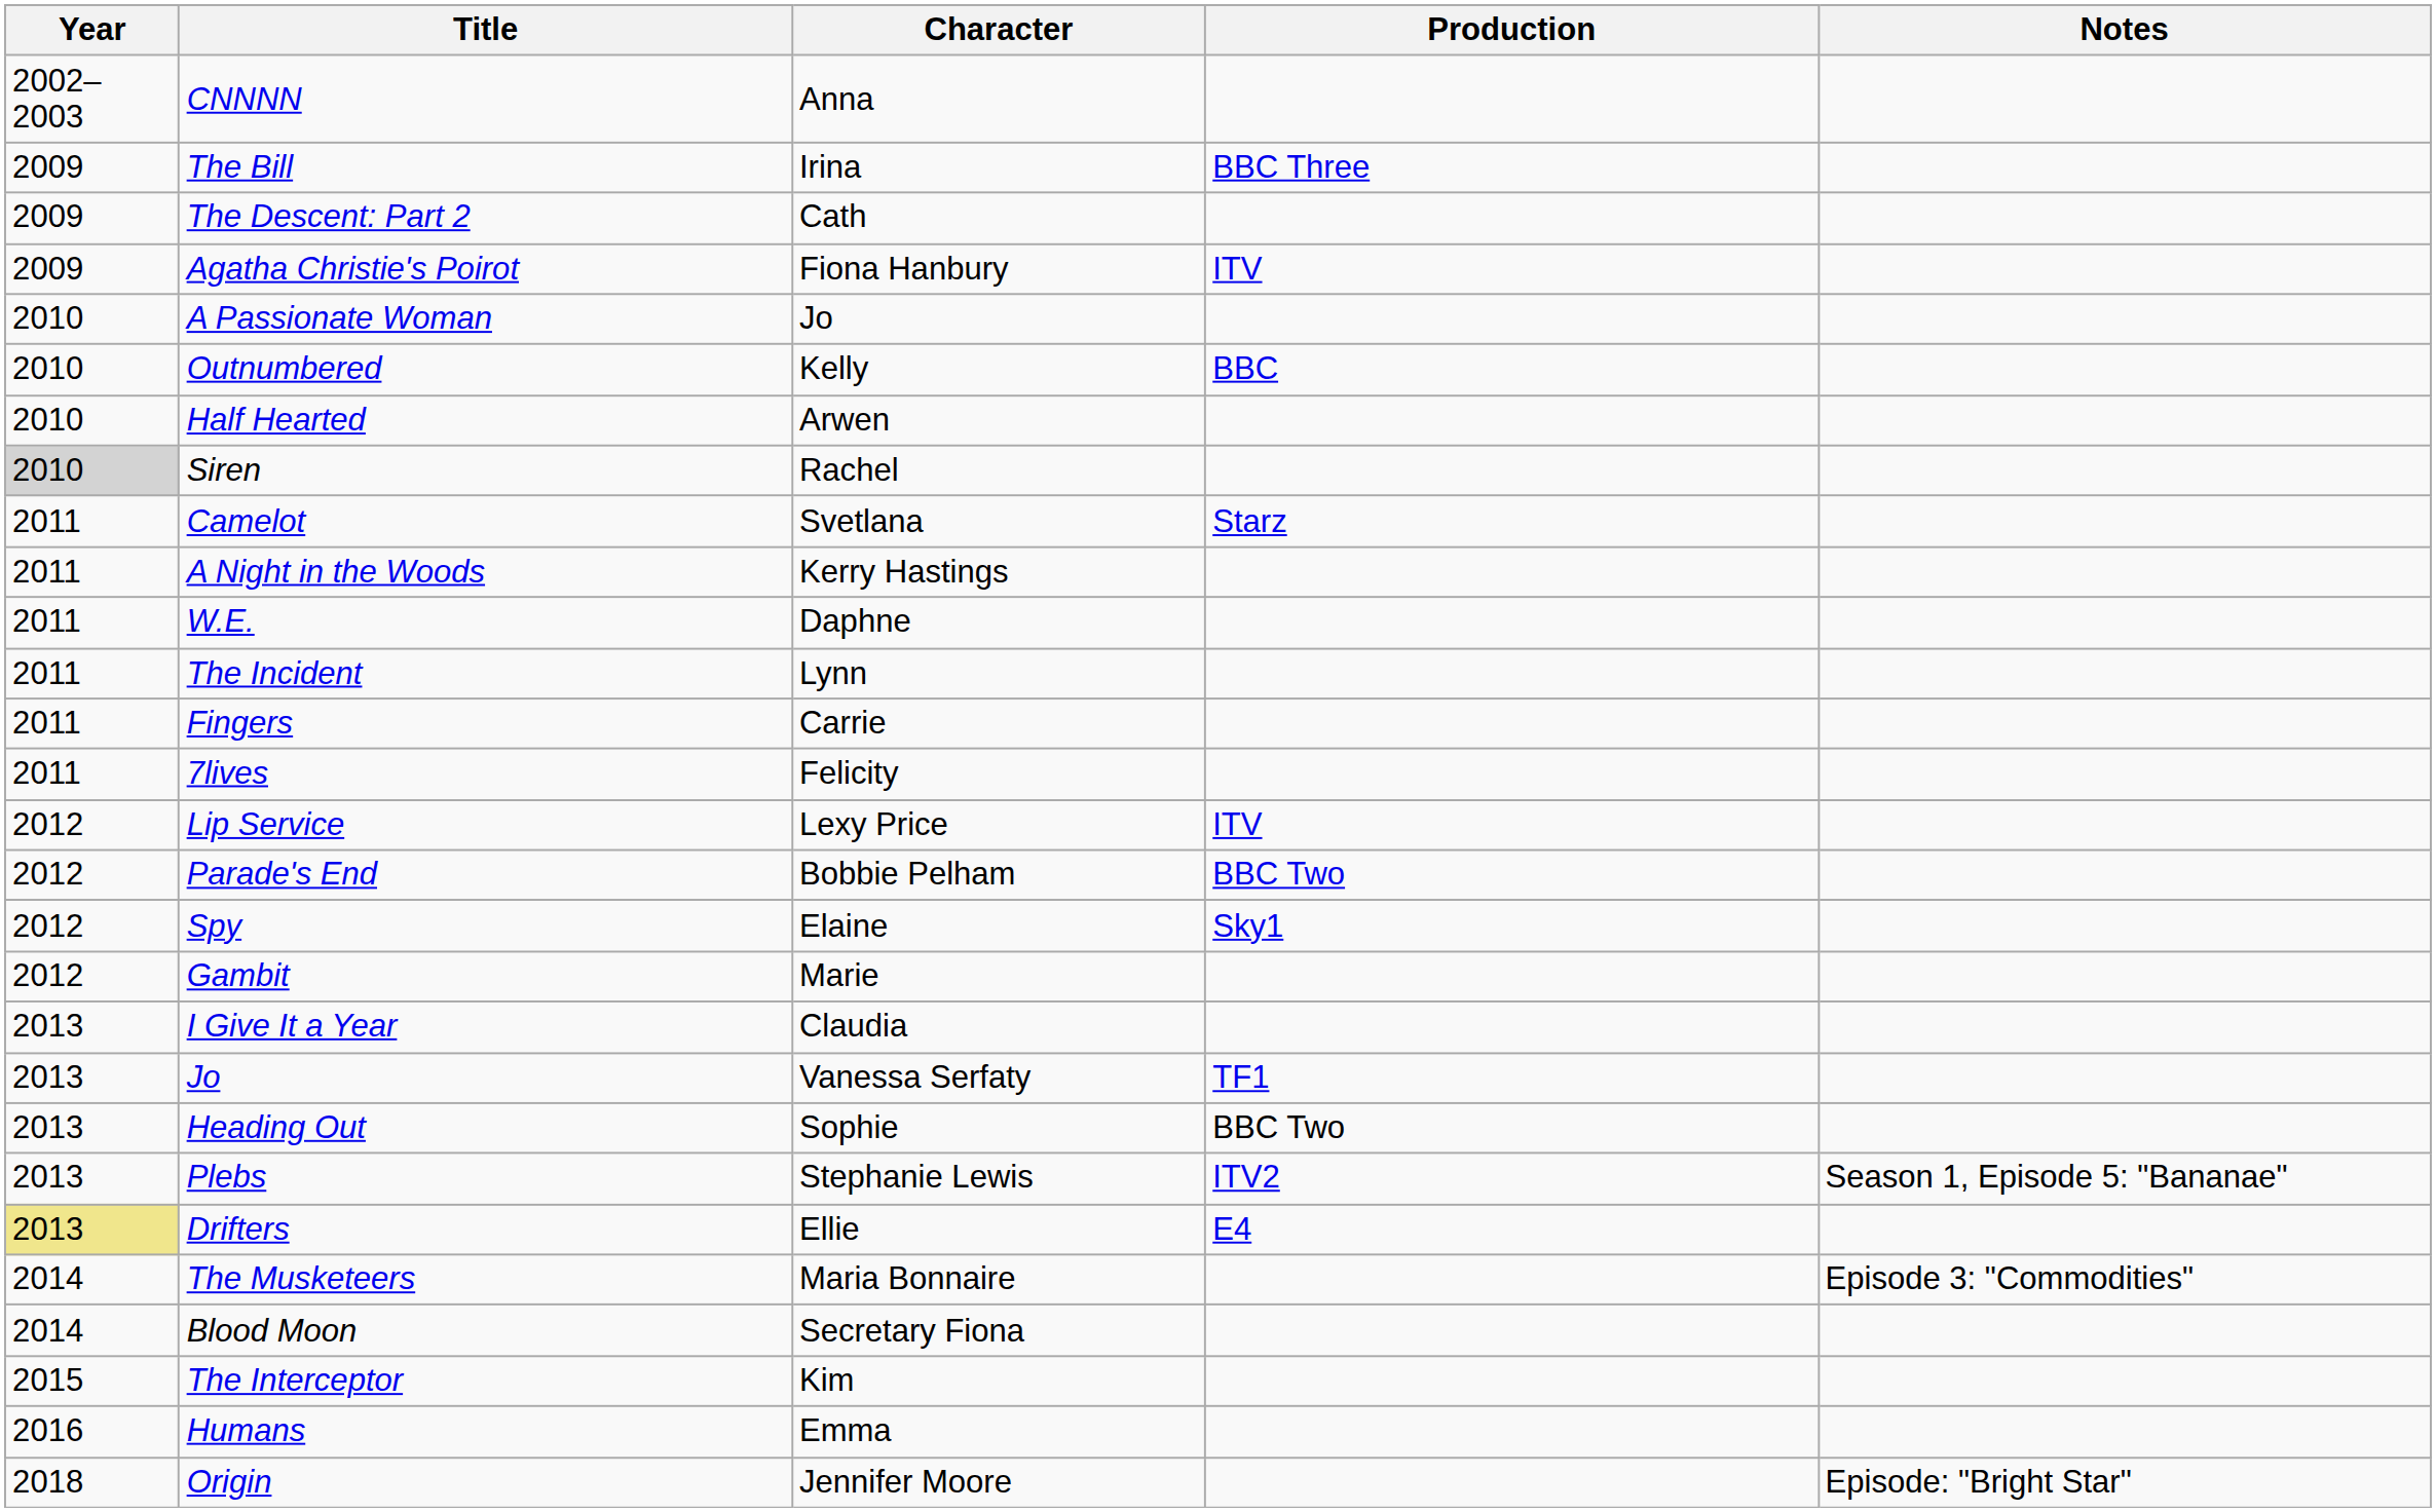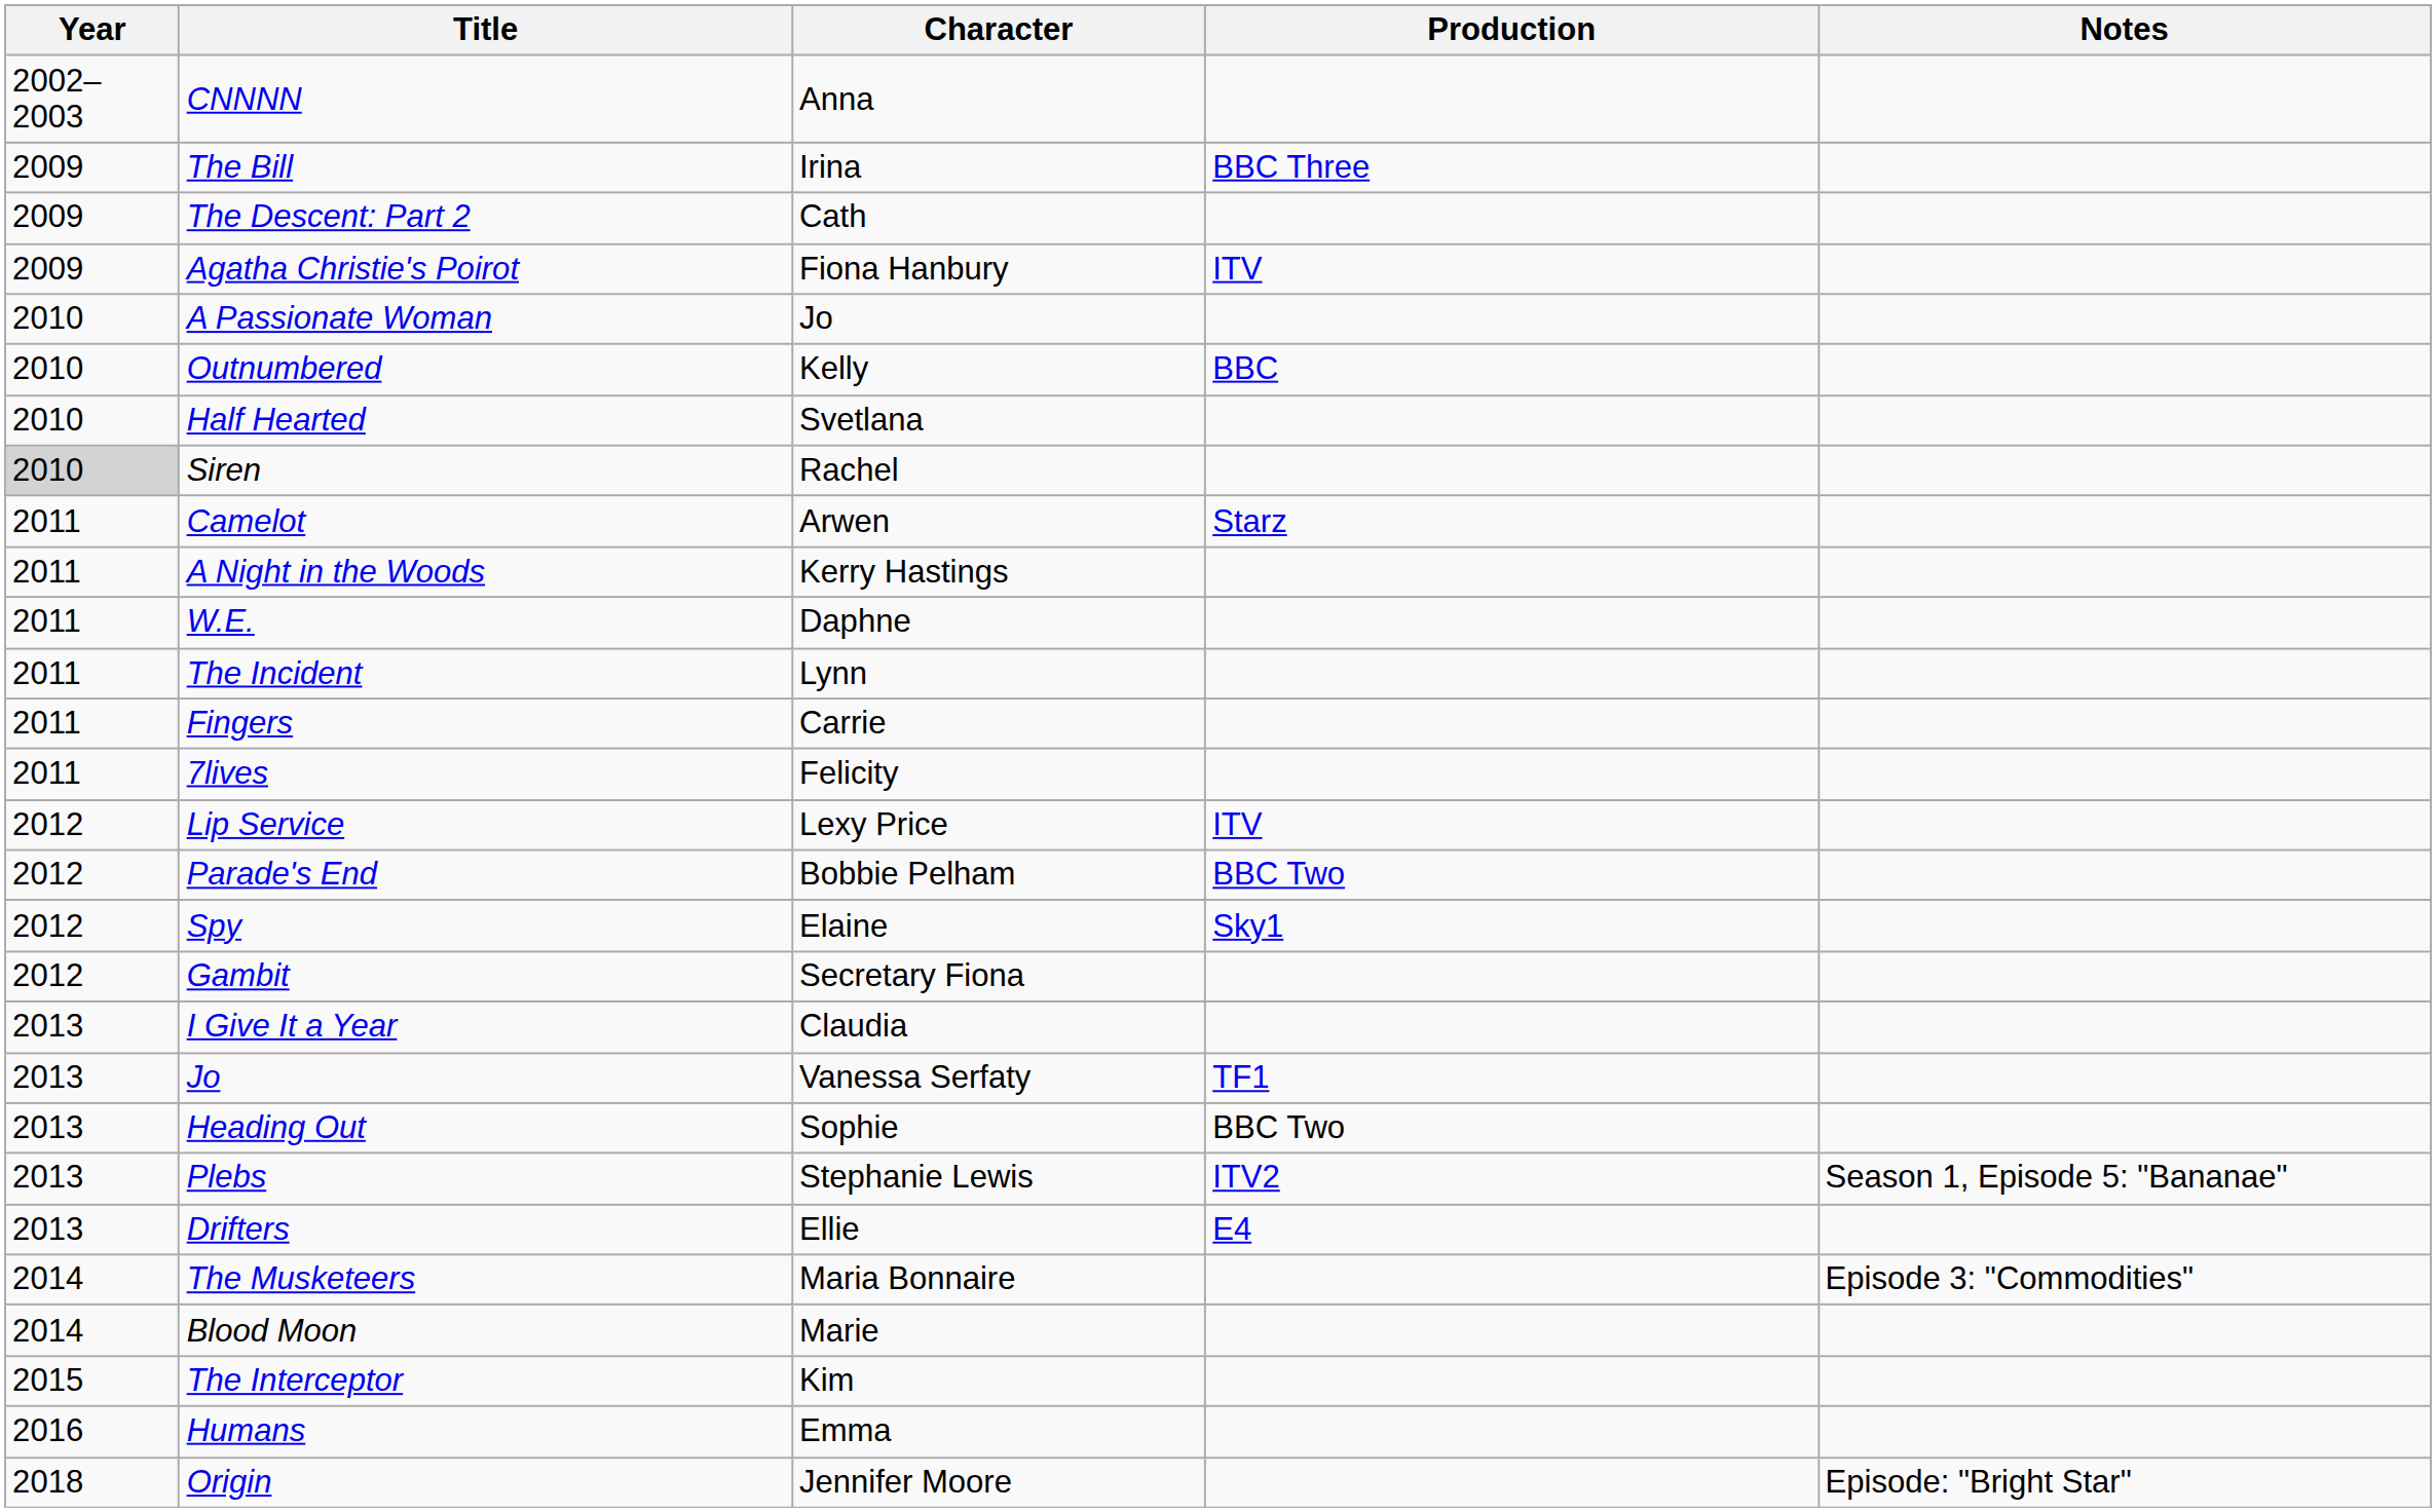 <table class="wikitable">
 <tr>
 <th scope="col" width="80">Year</th>
 <th scope="col" width="300">Title</th>
 <th scope="col" width="200">Character</th>
 <th scope="col" width="300">Production</th>
 <th scope="col" width="300">Notes</th>
 </tr>
 <tr>
 <td>2002–2003</td>
 <td><em><a href='#'>CNNNN</a></em></td>
 <td>Anna</td>
 <td></td>
 <td></td>
 </tr>
 <tr>
 <td>2009</td>
 <td><em><a href='#'>The Bill</a></em></td>
 <td>Irina</td>
 <td><a href='#'>BBC Three</a></td>
 <td></td>
 </tr>
 <tr>
 <td>2009</td>
 <td><em><a href='#'>The Descent: Part 2</a></em></td>
 <td>Cath</td>
 <td></td>
 <td></td>
 </tr>
 <tr>
 <td>2009</td>
 <td><em><a href='#'>Agatha Christie's Poirot</a></em></td>
 <td>Fiona Hanbury</td>
 <td><a href='#'>ITV</a></td>
 <td></td>
 </tr>
 <tr>
 <td>2010</td>
 <td><em><a href='#'>A Passionate Woman</a></em></td>
 <td>Jo</td>
 <td></td>
 <td></td>
 </tr>
 <tr>
 <td>2010</td>
 <td><em><a href='#'>Outnumbered</a></em></td>
 <td>Kelly</td>
 <td><a href='#'>BBC</a></td>
 <td></td>
 </tr>
 <tr>
 <td>2010</td>
 <td><em><a href='#'>Half Hearted</a></em></td>
-<td>Arwen</td>
+<td>Svetlana</td>
 <td></td>
 <td></td>
 </tr>
 <tr>
 <td style="background: lightgrey;">2010</td>
 <td><em>Siren</em></td>
 <td>Rachel</td>
 <td></td>
 <td></td>
 </tr>
 <tr>
 <td>2011</td>
 <td><em><a href='#'>Camelot</a></em></td>
-<td>Svetlana</td>
+<td>Arwen</td>
 <td><a href='#'>Starz</a></td>
 <td></td>
 </tr>
 <tr>
 <td>2011</td>
 <td><em><a href='#'>A Night in the Woods</a></em></td>
 <td>Kerry Hastings</td>
 <td></td>
 <td></td>
 </tr>
 <tr>
 <td>2011</td>
 <td><em><a href='#'>W.E.</a></em></td>
 <td>Daphne</td>
 <td></td>
 <td></td>
 </tr>
 <tr>
 <td>2011</td>
 <td><em><a href='#'>The Incident</a></em></td>
 <td>Lynn</td>
 <td></td>
 <td></td>
 </tr>
 <tr>
 <td>2011</td>
 <td><em><a href='#'>Fingers</a></em></td>
 <td>Carrie</td>
 <td></td>
 <td></td>
 </tr>
 <tr>
 <td>2011</td>
 <td><em><a href='#'>7lives</a></em></td>
 <td>Felicity</td>
 <td></td>
 <td></td>
 </tr>
 <tr>
 <td>2012</td>
 <td><em><a href='#'>Lip Service</a></em></td>
 <td>Lexy Price</td>
 <td><a href='#'>ITV</a></td>
 <td></td>
 </tr>
 <tr>
 <td>2012</td>
 <td><em><a href='#'>Parade's End</a></em></td>
 <td>Bobbie Pelham</td>
 <td><a href='#'>BBC Two</a></td>
 <td></td>
 </tr>
 <tr>
 <td>2012</td>
 <td><em><a href='#'>Spy</a></em></td>
 <td>Elaine</td>
 <td><a href='#'>Sky1</a></td>
 <td></td>
 </tr>
 <tr>
 <td>2012</td>
 <td><em><a href='#'>Gambit</a></em></td>
-<td>Marie</td>
+<td>Secretary Fiona</td>
 <td></td>
 <td></td>
 </tr>
 <tr>
 <td>2013</td>
 <td><em><a href='#'>I Give It a Year</a></em></td>
 <td>Claudia</td>
 <td></td>
 <td></td>
 </tr>
 <tr>
 <td>2013</td>
 <td><em><a href='#'>Jo</a></em></td>
 <td>Vanessa Serfaty</td>
 <td><a href='#'>TF1</a></td>
 <td></td>
 </tr>
 <tr>
 <td>2013</td>
 <td><em><a href='#'>Heading Out</a></em></td>
 <td>Sophie</td>
 <td>BBC Two</td>
 <td></td>
 </tr>
 <tr>
 <td>2013</td>
 <td><em><a href='#'>Plebs</a></em></td>
 <td>Stephanie Lewis</td>
 <td><a href='#'>ITV2</a></td>
 <td>Season 1, Episode 5: "Bananae"</td>
 </tr>
 <tr>
-<td style="background: khaki;">2013</td>
+<td>2013</td>
 <td><em><a href='#'>Drifters</a></em></td>
 <td>Ellie</td>
 <td><a href='#'>E4</a></td>
 <td></td>
 </tr>
 <tr>
 <td>2014</td>
 <td><em><a href='#'>The Musketeers</a></em></td>
 <td>Maria Bonnaire</td>
 <td></td>
 <td>Episode 3: "Commodities"</td>
 </tr>
 <tr>
 <td>2014</td>
 <td><em>Blood Moon</em></td>
-<td>Secretary Fiona</td>
+<td>Marie</td>
 <td></td>
 </tr>
 <tr>
 <td>2015</td>
 <td><em><a href='#'>The Interceptor</a></em></td>
 <td>Kim</td>
 <td></td>
 <td></td>
 </tr>
 <tr>
 <td>2016</td>
 <td><em><a href='#'>Humans</a></em></td>
 <td>Emma</td>
 <td></td>
 <td></td>
 </tr>
 <tr>
 <td>2018</td>
 <td><em><a href='#'>Origin</a></em></td>
 <td>Jennifer Moore</td>
 <td></td>
 <td>Episode: "Bright Star"</td>
 </tr>
 </table>
